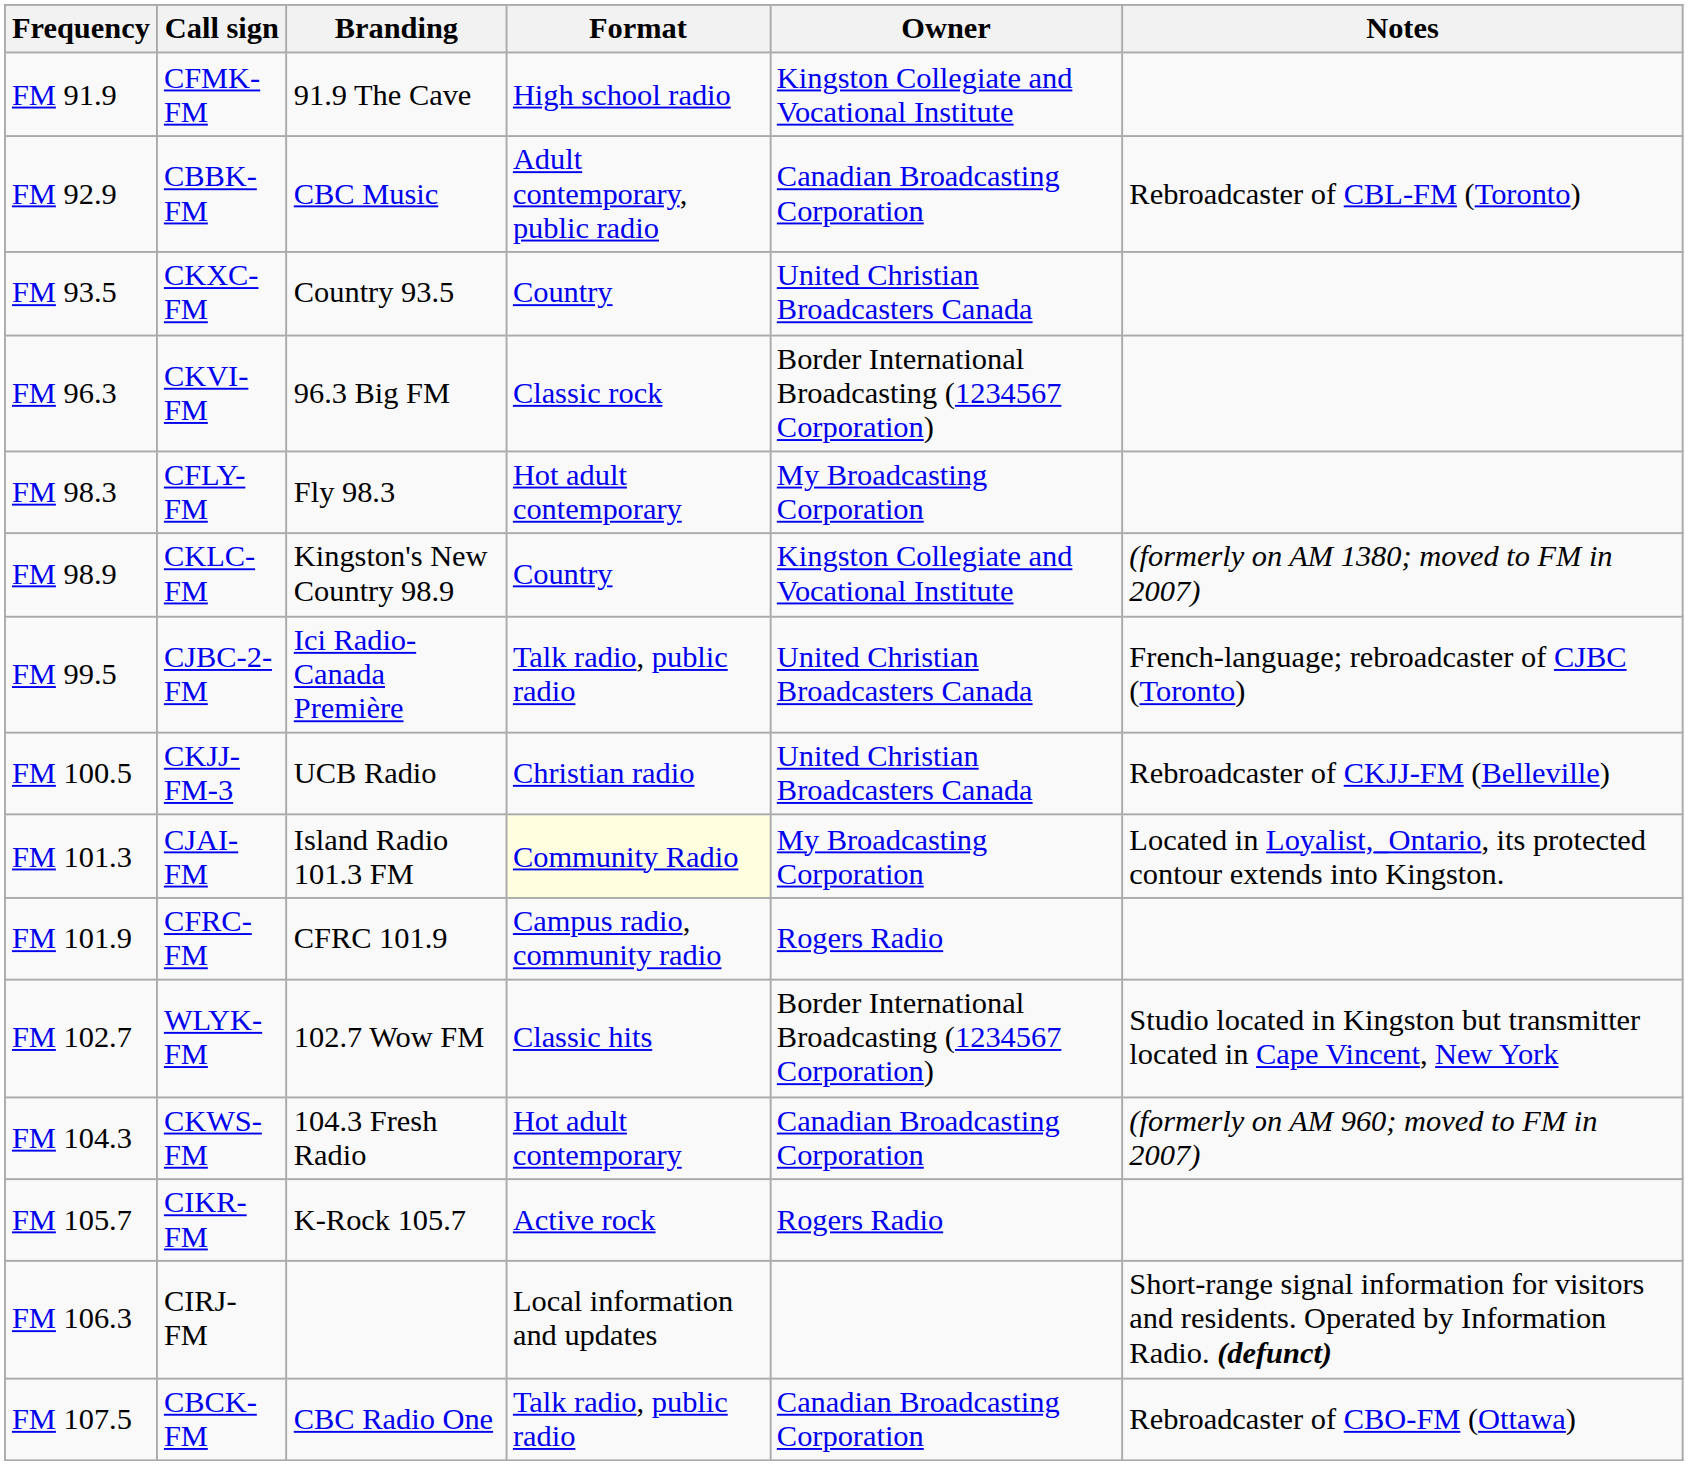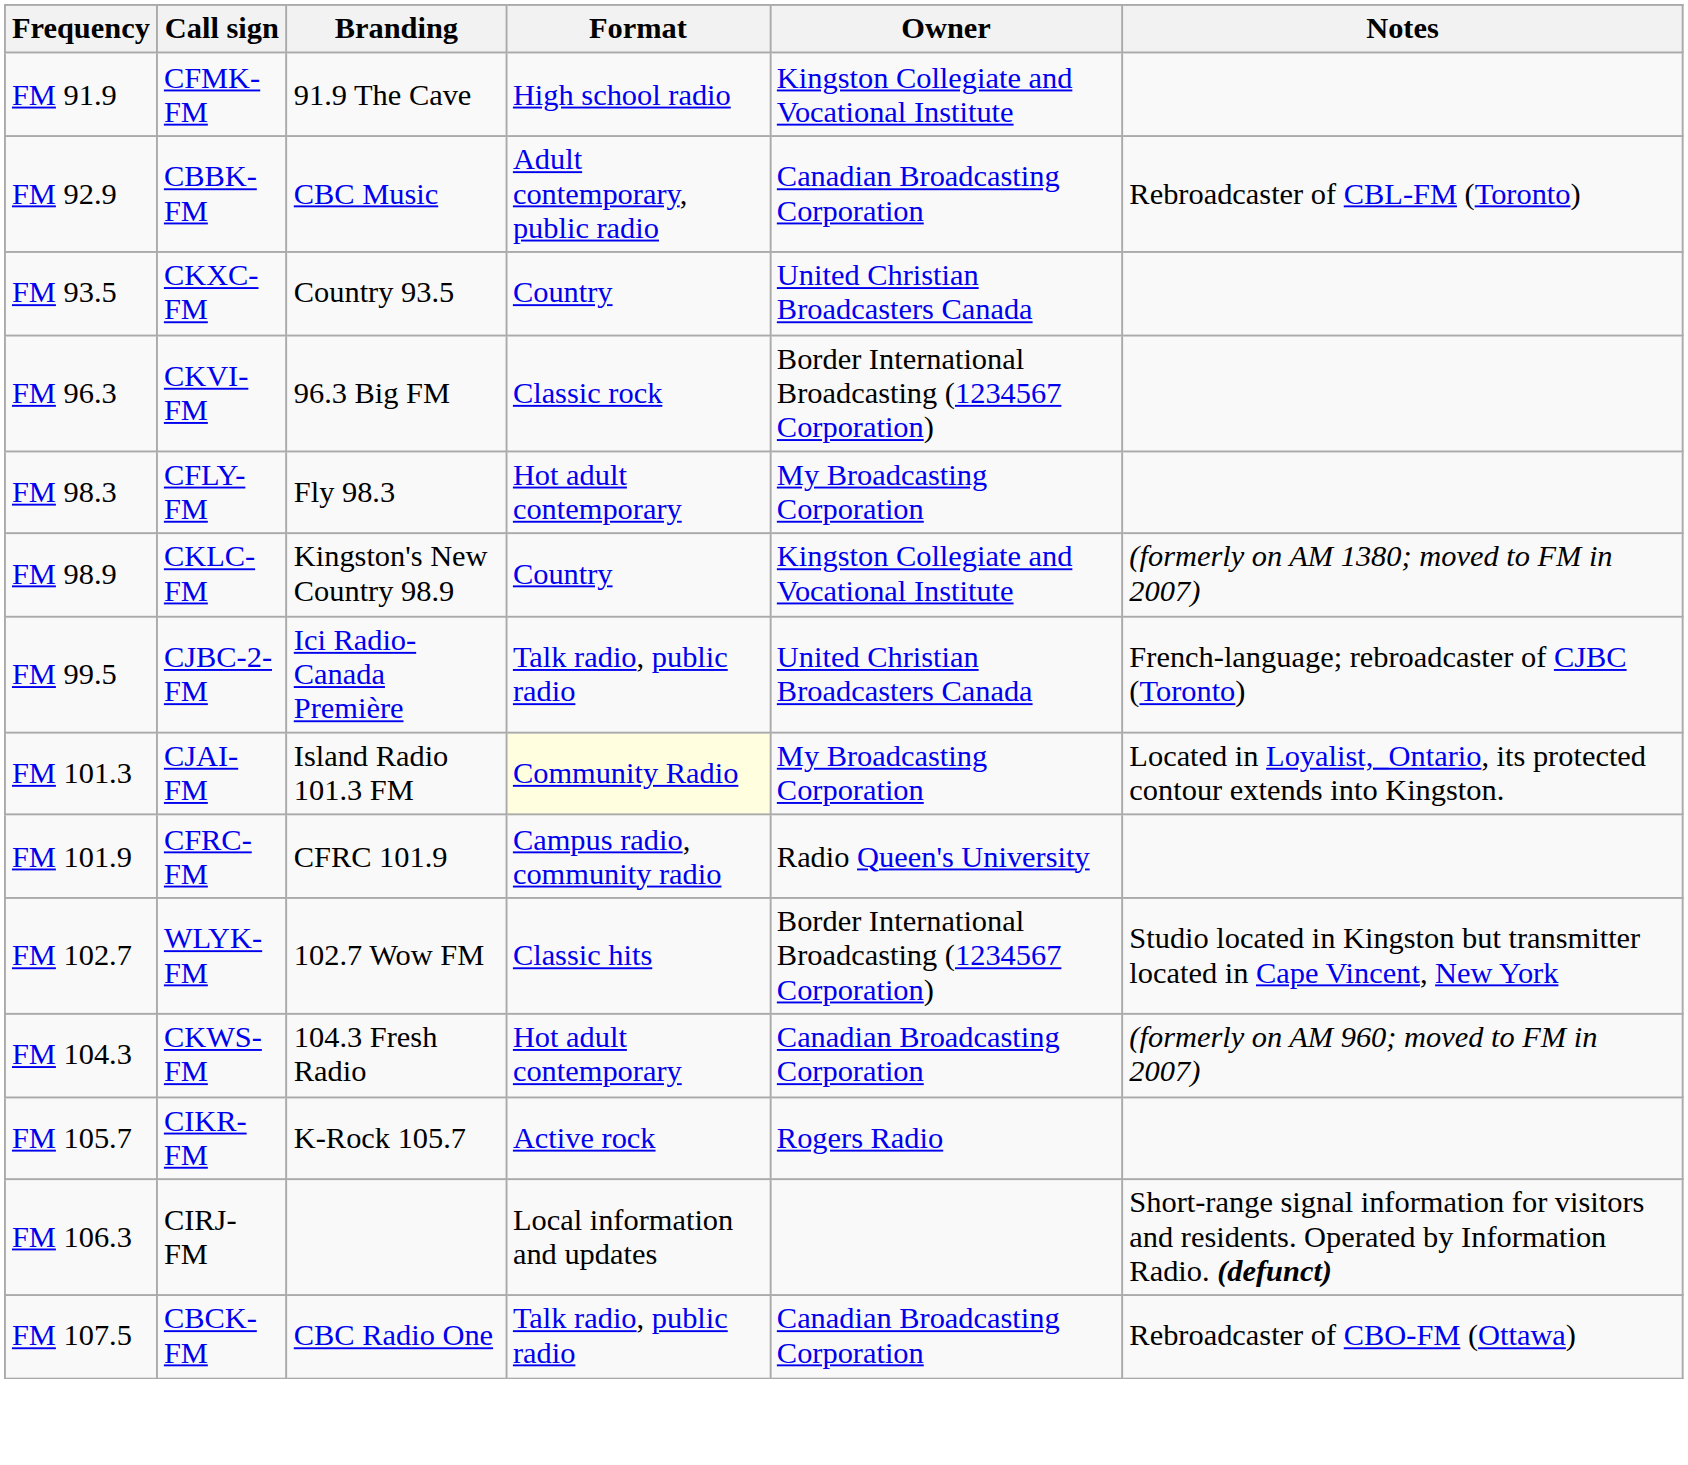 <table class="wikitable sortable"  width="100%">
 <tr>
 <th>Frequency</th>
 <th>Call sign</th>
 <th>Branding</th>
 <th>Format</th>
 <th>Owner</th>
 <th>Notes</th>
 </tr>
 <tr>
 <td><a href='#'>FM</a> 91.9</td>
 <td><a href='#'>CFMK-FM</a></td>
 <td>91.9 The Cave</td>
 <td><a href='#'>High school radio</a></td>
 <td><a href='#'>Kingston Collegiate and Vocational Institute</a></td>
 <td></td>
 </tr>
 <tr>
 <td><a href='#'>FM</a> 92.9</td>
 <td><a href='#'>CBBK-FM</a></td>
 <td><a href='#'>CBC Music</a></td>
 <td><a href='#'>Adult contemporary</a>, <a href='#'>public radio</a></td>
 <td><a href='#'>Canadian Broadcasting Corporation</a></td>
 <td>Rebroadcaster of <a href='#'>CBL-FM</a> (<a href='#'>Toronto</a>)</td>
 </tr>
 <tr>
 <td><a href='#'>FM</a> 93.5</td>
 <td><a href='#'>CKXC-FM</a></td>
 <td>Country 93.5</td>
 <td><a href='#'>Country</a></td>
 <td><a href='#'>United Christian Broadcasters Canada</a></td>
 <td></td>
 </tr>
 <tr>
 <td><a href='#'>FM</a> 96.3</td>
 <td><a href='#'>CKVI-FM</a></td>
 <td>96.3 Big FM</td>
 <td><a href='#'>Classic rock</a></td>
 <td>Border International Broadcasting (<a href='#'>1234567 Corporation</a>)</td>
 <td></td>
 </tr>
 <tr>
 <td><a href='#'>FM</a> 98.3</td>
 <td><a href='#'>CFLY-FM</a></td>
 <td>Fly 98.3</td>
 <td><a href='#'>Hot adult contemporary</a></td>
 <td><a href='#'>My Broadcasting Corporation</a></td>
 <td></td>
 </tr>
 <tr>
 <td><a href='#'>FM</a> 98.9</td>
 <td><a href='#'>CKLC-FM</a></td>
 <td>Kingston's New Country 98.9</td>
 <td><a href='#'>Country</a></td>
 <td><a href='#'>Kingston Collegiate and Vocational Institute</a></td>
 <td><em>(formerly on AM 1380; moved to FM in 2007)</em></td>
 </tr>
 <tr>
 <td><a href='#'>FM</a> 99.5</td>
 <td><a href='#'>CJBC-2-FM</a></td>
 <td><a href='#'>Ici Radio-Canada Première</a></td>
 <td><a href='#'>Talk radio</a>, <a href='#'>public radio</a></td>
 <td><a href='#'>United Christian Broadcasters Canada</a></td>
 <td>French-language; rebroadcaster of <a href='#'>CJBC</a> (<a href='#'>Toronto</a>)</td>
 </tr>
 <tr>
-<td><a href='#'>FM</a> 100.5</td>
-<td><a href='#'>CKJJ-FM-3</a></td>
-<td>UCB Radio</td>
-<td><a href='#'>Christian radio</a></td>
-<td><a href='#'>United Christian Broadcasters Canada</a></td>
-<td>Rebroadcaster of <a href='#'>CKJJ-FM</a> (<a href='#'>Belleville</a>)</td>
-</tr>
-<tr>
 <td><a href='#'>FM</a> 101.3</td>
 <td><a href='#'>CJAI-FM</a></td>
 <td>Island Radio 101.3 FM</td>
 <td style="background: lightyellow;"><a href='#'>Community Radio</a></td>
 <td><a href='#'>My Broadcasting Corporation</a></td>
 <td>Located in <a href='#'>Loyalist,_Ontario</a>, its protected contour extends into Kingston.</td>
 </tr>
 <tr>
 <td><a href='#'>FM</a> 101.9</td>
 <td><a href='#'>CFRC-FM</a></td>
 <td>CFRC 101.9</td>
 <td><a href='#'>Campus radio</a>, <a href='#'>community radio</a></td>
-<td><a href='#'>Rogers Radio</a></td>
+<td>Radio <a href='#'>Queen's University</a></td>
 <td></td>
 </tr>
 <tr>
 <td><a href='#'>FM</a> 102.7</td>
 <td><a href='#'>WLYK-FM</a></td>
 <td>102.7 Wow FM</td>
 <td><a href='#'>Classic hits</a></td>
 <td>Border International Broadcasting (<a href='#'>1234567 Corporation</a>)</td>
 <td>Studio located in Kingston but transmitter located in <a href='#'>Cape Vincent</a>, <a href='#'>New York</a></td>
 </tr>
 <tr>
 <td><a href='#'>FM</a> 104.3</td>
 <td><a href='#'>CKWS-FM</a></td>
 <td>104.3 Fresh Radio</td>
 <td><a href='#'>Hot adult contemporary</a></td>
 <td><a href='#'>Canadian Broadcasting Corporation</a></td>
 <td><em>(formerly on AM 960; moved to FM in 2007)</em></td>
 </tr>
 <tr>
 <td><a href='#'>FM</a> 105.7</td>
 <td><a href='#'>CIKR-FM</a></td>
 <td>K-Rock 105.7</td>
 <td><a href='#'>Active rock</a></td>
 <td><a href='#'>Rogers Radio</a></td>
 <td></td>
 </tr>
 <tr>
 <td><a href='#'>FM</a> 106.3</td>
 <td>CIRJ-FM</td>
 <td></td>
 <td>Local information and updates</td>
 <td></td>
 <td>Short-range signal information for visitors and residents. Operated by Information Radio. <strong> <em>(defunct)</em> </strong></td>
 </tr>
 <tr>
 <td><a href='#'>FM</a> 107.5</td>
 <td><a href='#'>CBCK-FM</a></td>
 <td><a href='#'>CBC Radio One</a></td>
 <td><a href='#'>Talk radio</a>, <a href='#'>public radio</a></td>
 <td><a href='#'>Canadian Broadcasting Corporation</a></td>
 <td>Rebroadcaster of <a href='#'>CBO-FM</a> (<a href='#'>Ottawa</a>)</td>
 </tr>
 </table>
